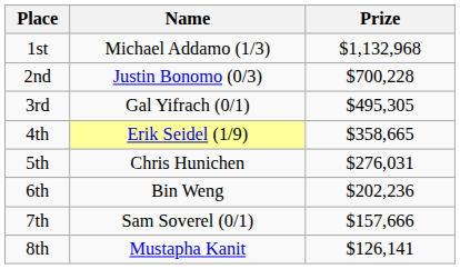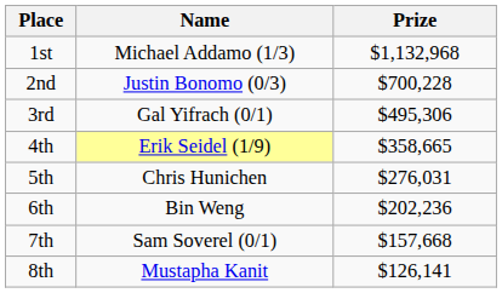 <table class="wikitable">
 <tr>
 <th width="50">Place</th>
 <th width="200">Name</th>
 <th width="125">Prize</th>
 </tr>
 <tr>
 <td align = "center">1st</td>
 <td align = "center">Michael Addamo (1/3)</td>
 <td align="center">$1,132,968</td>
 </tr>
 <tr>
 <td align = "center">2nd</td>
 <td align = "center"><a href='#'>Justin Bonomo</a> (0/3)</td>
 <td align="center">$700,228</td>
 </tr>
 <tr>
 <td align = "center">3rd</td>
 <td align = "center">Gal Yifrach (0/1)</td>
-<td align="center">$495,305</td>
+<td align="center">$495,306</td>
 </tr>
 <tr>
 <td align = "center">4th</td>
 <td align = "center" "center" bgcolor="#FFFF99"><a href='#'>Erik Seidel</a> (1/9)</td>
 <td align="center">$358,665</td>
 </tr>
 <tr>
 <td align = "center">5th</td>
 <td align = "center">Chris Hunichen</td>
 <td align="center">$276,031</td>
 </tr>
 <tr>
 <td align = "center">6th</td>
 <td align = "center">Bin Weng</td>
 <td align="center">$202,236</td>
 </tr>
 <tr>
 <td align = "center">7th</td>
 <td align = "center">Sam Soverel (0/1)</td>
-<td align="center">$157,666</td>
+<td align="center">$157,668</td>
 </tr>
 <tr>
 <td align = "center">8th</td>
 <td align = "center"><a href='#'>Mustapha Kanit</a></td>
 <td align="center">$126,141</td>
 </tr>
 </table>
